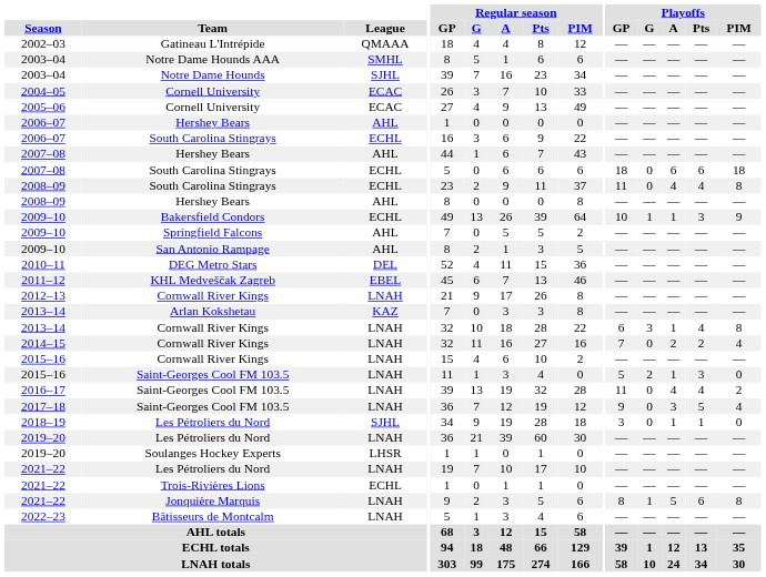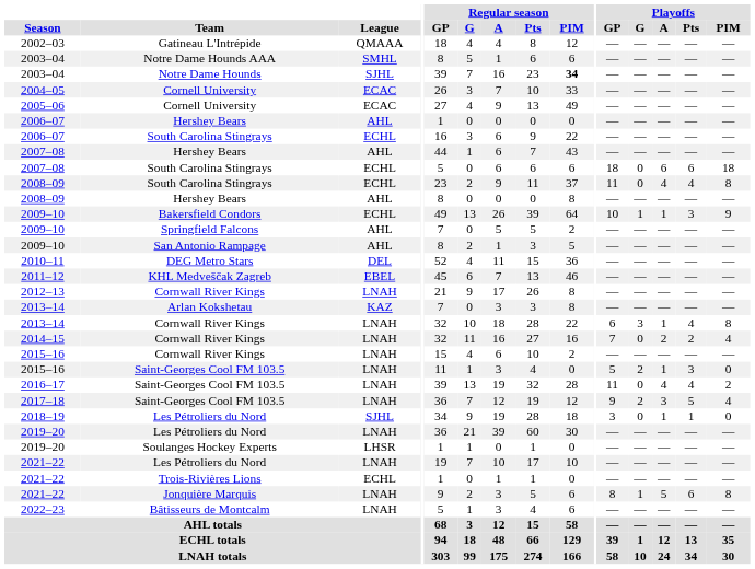 <table border="0" cellpadding="1" cellspacing="0" style="text-align:center; width:60em">
 <tr bgcolor="#e0e0e0">
 <th colspan="3" bgcolor="#ffffff"></th>
 <th rowspan="99" bgcolor="#ffffff"></th>
 <th colspan="5"><a href='#'>Regular season</a></th>
 <th rowspan="99" bgcolor="#ffffff"></th>
 <th colspan="5"><a href='#'>Playoffs</a></th>
 </tr>
 <tr bgcolor="#e0e0e0">
 <th><a href='#'>Season</a></th>
 <th>Team</th>
 <th>League</th>
 <th>GP</th>
 <th><a href='#'>G</a></th>
 <th><a href='#'>A</a></th>
 <th><a href='#'>Pts</a></th>
 <th><a href='#'>PIM</a></th>
 <th>GP</th>
 <th>G</th>
 <th>A</th>
 <th>Pts</th>
 <th>PIM</th>
 </tr>
 <tr>
 <td>2002–03</td>
 <td>Gatineau L'Intrépide</td>
 <td>QMAAA</td>
 <td>18</td>
 <td>4</td>
 <td>4</td>
 <td>8</td>
 <td>12</td>
 <td>—</td>
 <td>—</td>
 <td>—</td>
 <td>—</td>
 <td>—</td>
 </tr>
 <tr bgcolor="#f0f0f0">
 <td>2003–04</td>
 <td>Notre Dame Hounds AAA</td>
 <td><a href='#'>SMHL</a></td>
 <td>8</td>
 <td>5</td>
 <td>1</td>
 <td>6</td>
 <td>6</td>
 <td>—</td>
 <td>—</td>
 <td>—</td>
 <td>—</td>
 <td>—</td>
 </tr>
 <tr>
 <td>2003–04</td>
 <td><a href='#'>Notre Dame Hounds</a></td>
 <td><a href='#'>SJHL</a></td>
 <td>39</td>
 <td>7</td>
 <td>16</td>
 <td>23</td>
-<td>34</td>
+<td><strong>34</strong></td>
 <td>—</td>
 <td>—</td>
 <td>—</td>
 <td>—</td>
 <td>—</td>
 </tr>
 <tr bgcolor="#f0f0f0">
 <td><a href='#'>2004–05</a></td>
 <td><a href='#'>Cornell University</a></td>
 <td><a href='#'>ECAC</a></td>
 <td>26</td>
 <td>3</td>
 <td>7</td>
 <td>10</td>
 <td>33</td>
 <td>—</td>
 <td>—</td>
 <td>—</td>
 <td>—</td>
 <td>—</td>
 </tr>
 <tr>
 <td><a href='#'>2005–06</a></td>
 <td>Cornell University</td>
 <td>ECAC</td>
 <td>27</td>
 <td>4</td>
 <td>9</td>
 <td>13</td>
 <td>49</td>
 <td>—</td>
 <td>—</td>
 <td>—</td>
 <td>—</td>
 <td>—</td>
 </tr>
 <tr bgcolor="#f0f0f0">
 <td><a href='#'>2006–07</a></td>
 <td><a href='#'>Hershey Bears</a></td>
 <td><a href='#'>AHL</a></td>
 <td>1</td>
 <td>0</td>
 <td>0</td>
 <td>0</td>
 <td>0</td>
 <td>—</td>
 <td>—</td>
 <td>—</td>
 <td>—</td>
 <td>—</td>
 </tr>
 <tr>
 <td><a href='#'>2006–07</a></td>
 <td><a href='#'>South Carolina Stingrays</a></td>
 <td><a href='#'>ECHL</a></td>
 <td>16</td>
 <td>3</td>
 <td>6</td>
 <td>9</td>
 <td>22</td>
 <td>—</td>
 <td>—</td>
 <td>—</td>
 <td>—</td>
 <td>—</td>
 </tr>
 <tr bgcolor="#f0f0f0">
 <td><a href='#'>2007–08</a></td>
 <td>Hershey Bears</td>
 <td>AHL</td>
 <td>44</td>
 <td>1</td>
 <td>6</td>
 <td>7</td>
 <td>43</td>
 <td>—</td>
 <td>—</td>
 <td>—</td>
 <td>—</td>
 <td>—</td>
 </tr>
 <tr>
 <td><a href='#'>2007–08</a></td>
 <td>South Carolina Stingrays</td>
 <td>ECHL</td>
 <td>5</td>
 <td>0</td>
 <td>6</td>
 <td>6</td>
 <td>6</td>
 <td>18</td>
 <td>0</td>
 <td>6</td>
 <td>6</td>
 <td>18</td>
 </tr>
 <tr bgcolor="#f0f0f0">
 <td><a href='#'>2008–09</a></td>
 <td>South Carolina Stingrays</td>
 <td>ECHL</td>
 <td>23</td>
 <td>2</td>
 <td>9</td>
 <td>11</td>
 <td>37</td>
 <td>11</td>
 <td>0</td>
 <td>4</td>
 <td>4</td>
 <td>8</td>
 </tr>
 <tr>
 <td><a href='#'>2008–09</a></td>
 <td>Hershey Bears</td>
 <td>AHL</td>
 <td>8</td>
 <td>0</td>
 <td>0</td>
 <td>0</td>
 <td>8</td>
 <td>—</td>
 <td>—</td>
 <td>—</td>
 <td>—</td>
 <td>—</td>
 </tr>
 <tr bgcolor="#f0f0f0">
 <td><a href='#'>2009–10</a></td>
 <td><a href='#'>Bakersfield Condors</a></td>
 <td>ECHL</td>
 <td>49</td>
 <td>13</td>
 <td>26</td>
 <td>39</td>
 <td>64</td>
 <td>10</td>
 <td>1</td>
 <td>1</td>
 <td>3</td>
 <td>9</td>
 </tr>
 <tr>
 <td><a href='#'>2009–10</a></td>
 <td><a href='#'>Springfield Falcons</a></td>
 <td>AHL</td>
 <td>7</td>
 <td>0</td>
 <td>5</td>
 <td>5</td>
 <td>2</td>
 <td>—</td>
 <td>—</td>
 <td>—</td>
 <td>—</td>
 <td>—</td>
 </tr>
 <tr bgcolor="#f0f0f0">
 <td>2009–10</td>
 <td><a href='#'>San Antonio Rampage</a></td>
 <td>AHL</td>
 <td>8</td>
 <td>2</td>
 <td>1</td>
 <td>3</td>
 <td>5</td>
 <td>—</td>
 <td>—</td>
 <td>—</td>
 <td>—</td>
 <td>—</td>
 </tr>
 <tr>
 <td><a href='#'>2010–11</a></td>
 <td><a href='#'>DEG Metro Stars</a></td>
 <td><a href='#'>DEL</a></td>
 <td>52</td>
 <td>4</td>
 <td>11</td>
 <td>15</td>
 <td>36</td>
 <td>—</td>
 <td>—</td>
 <td>—</td>
 <td>—</td>
 <td>—</td>
 </tr>
 <tr bgcolor="#f0f0f0">
 <td><a href='#'>2011–12</a></td>
 <td><a href='#'>KHL Medveščak Zagreb</a></td>
 <td><a href='#'>EBEL</a></td>
 <td>45</td>
 <td>6</td>
 <td>7</td>
 <td>13</td>
 <td>46</td>
 <td>—</td>
 <td>—</td>
 <td>—</td>
 <td>—</td>
 <td>—</td>
 </tr>
 <tr>
 <td><a href='#'>2012–13</a></td>
 <td><a href='#'>Cornwall River Kings</a></td>
 <td><a href='#'>LNAH</a></td>
 <td>21</td>
 <td>9</td>
 <td>17</td>
 <td>26</td>
 <td>8</td>
 <td>—</td>
 <td>—</td>
 <td>—</td>
 <td>—</td>
 <td>—</td>
 </tr>
 <tr bgcolor="#f0f0f0">
 <td><a href='#'>2013–14</a></td>
 <td><a href='#'>Arlan Kokshetau</a></td>
 <td><a href='#'>KAZ</a></td>
 <td>7</td>
 <td>0</td>
 <td>3</td>
 <td>3</td>
 <td>8</td>
 <td>—</td>
 <td>—</td>
 <td>—</td>
 <td>—</td>
 <td>—</td>
 </tr>
 <tr>
 <td><a href='#'>2013–14</a></td>
 <td>Cornwall River Kings</td>
 <td>LNAH</td>
 <td>32</td>
 <td>10</td>
 <td>18</td>
 <td>28</td>
 <td>22</td>
 <td>6</td>
 <td>3</td>
 <td>1</td>
 <td>4</td>
 <td>8</td>
 </tr>
 <tr bgcolor="#f0f0f0">
 <td><a href='#'>2014–15</a></td>
 <td>Cornwall River Kings</td>
 <td>LNAH</td>
 <td>32</td>
 <td>11</td>
 <td>16</td>
 <td>27</td>
 <td>16</td>
 <td>7</td>
 <td>0</td>
 <td>2</td>
 <td>2</td>
 <td>4</td>
 </tr>
 <tr>
 <td><a href='#'>2015–16</a></td>
 <td>Cornwall River Kings</td>
 <td>LNAH</td>
 <td>15</td>
 <td>4</td>
 <td>6</td>
 <td>10</td>
 <td>2</td>
 <td>—</td>
 <td>—</td>
 <td>—</td>
 <td>—</td>
 <td>—</td>
 </tr>
 <tr bgcolor="#f0f0f0">
 <td>2015–16</td>
 <td><a href='#'>Saint-Georges Cool FM 103.5</a></td>
 <td>LNAH</td>
 <td>11</td>
 <td>1</td>
 <td>3</td>
 <td>4</td>
 <td>0</td>
 <td>5</td>
 <td>2</td>
 <td>1</td>
 <td>3</td>
 <td>0</td>
 </tr>
 <tr>
 <td><a href='#'>2016–17</a></td>
 <td>Saint-Georges Cool FM 103.5</td>
 <td>LNAH</td>
 <td>39</td>
 <td>13</td>
 <td>19</td>
 <td>32</td>
 <td>28</td>
 <td>11</td>
 <td>0</td>
 <td>4</td>
 <td>4</td>
 <td>2</td>
 </tr>
 <tr bgcolor="#f0f0f0">
 <td><a href='#'>2017–18</a></td>
 <td>Saint-Georges Cool FM 103.5</td>
 <td>LNAH</td>
 <td>36</td>
 <td>7</td>
 <td>12</td>
 <td>19</td>
 <td>12</td>
 <td>9</td>
-<td>0</td>
+<td>2</td>
 <td>3</td>
 <td>5</td>
 <td>4</td>
 </tr>
 <tr>
 <td><a href='#'>2018–19</a></td>
 <td><a href='#'>Les Pétroliers du Nord</a></td>
 <td><a href='#'>SJHL</a></td>
 <td>34</td>
 <td>9</td>
 <td>19</td>
 <td>28</td>
 <td>18</td>
 <td>3</td>
 <td>0</td>
 <td>1</td>
 <td>1</td>
 <td>0</td>
 </tr>
 <tr bgcolor="#f0f0f0">
 <td><a href='#'>2019–20</a></td>
 <td>Les Pétroliers du Nord</td>
 <td>LNAH</td>
 <td>36</td>
 <td>21</td>
 <td>39</td>
 <td>60</td>
 <td>30</td>
 <td>—</td>
 <td>—</td>
 <td>—</td>
 <td>—</td>
 <td>—</td>
 </tr>
 <tr>
 <td>2019–20</td>
 <td>Soulanges Hockey Experts</td>
 <td>LHSR</td>
 <td>1</td>
 <td>1</td>
 <td>0</td>
 <td>1</td>
 <td>0</td>
 <td>—</td>
 <td>—</td>
 <td>—</td>
 <td>—</td>
 <td>—</td>
 </tr>
 <tr bgcolor="#f0f0f0">
 <td><a href='#'>2021–22</a></td>
 <td>Les Pétroliers du Nord</td>
 <td>LNAH</td>
 <td>19</td>
 <td>7</td>
 <td>10</td>
 <td>17</td>
 <td>10</td>
 <td>—</td>
 <td>—</td>
 <td>—</td>
 <td>—</td>
 <td>—</td>
 </tr>
 <tr>
 <td><a href='#'>2021–22</a></td>
 <td><a href='#'>Trois-Rivières Lions</a></td>
 <td>ECHL</td>
 <td>1</td>
 <td>0</td>
 <td>1</td>
 <td>1</td>
 <td>0</td>
 <td>—</td>
 <td>—</td>
 <td>—</td>
 <td>—</td>
 <td>—</td>
 </tr>
 <tr bgcolor="#f0f0f0">
 <td><a href='#'>2021–22</a></td>
 <td><a href='#'>Jonquière Marquis</a></td>
 <td>LNAH</td>
 <td>9</td>
 <td>2</td>
 <td>3</td>
 <td>5</td>
 <td>6</td>
 <td>8</td>
 <td>1</td>
 <td>5</td>
 <td>6</td>
 <td>8</td>
 </tr>
 <tr>
 <td><a href='#'>2022–23</a></td>
 <td><a href='#'>Bâtisseurs de Montcalm</a></td>
 <td>LNAH</td>
 <td>5</td>
 <td>1</td>
 <td>3</td>
 <td>4</td>
 <td>6</td>
 <td>—</td>
 <td>—</td>
 <td>—</td>
 <td>—</td>
 <td>—</td>
 </tr>
 <tr>
 </tr>
 <tr bgcolor="#e0e0e0">
 <th colspan="3">AHL totals</th>
 <th>68</th>
 <th>3</th>
 <th>12</th>
 <th>15</th>
 <th>58</th>
 <th>—</th>
 <th>—</th>
 <th>—</th>
 <th>—</th>
 <th>—</th>
 </tr>
 <tr bgcolor="#e0e0e0">
 <th colspan="3">ECHL totals</th>
 <th>94</th>
 <th>18</th>
 <th>48</th>
 <th>66</th>
 <th>129</th>
 <th>39</th>
 <th>1</th>
 <th>12</th>
 <th>13</th>
 <th>35</th>
 </tr>
 <tr bgcolor="#e0e0e0">
 <th colspan="3">LNAH totals</th>
 <th>303</th>
 <th>99</th>
 <th>175</th>
 <th>274</th>
 <th>166</th>
 <th>58</th>
 <th>10</th>
 <th>24</th>
 <th>34</th>
 <th>30</th>
 </tr>
 </table>
